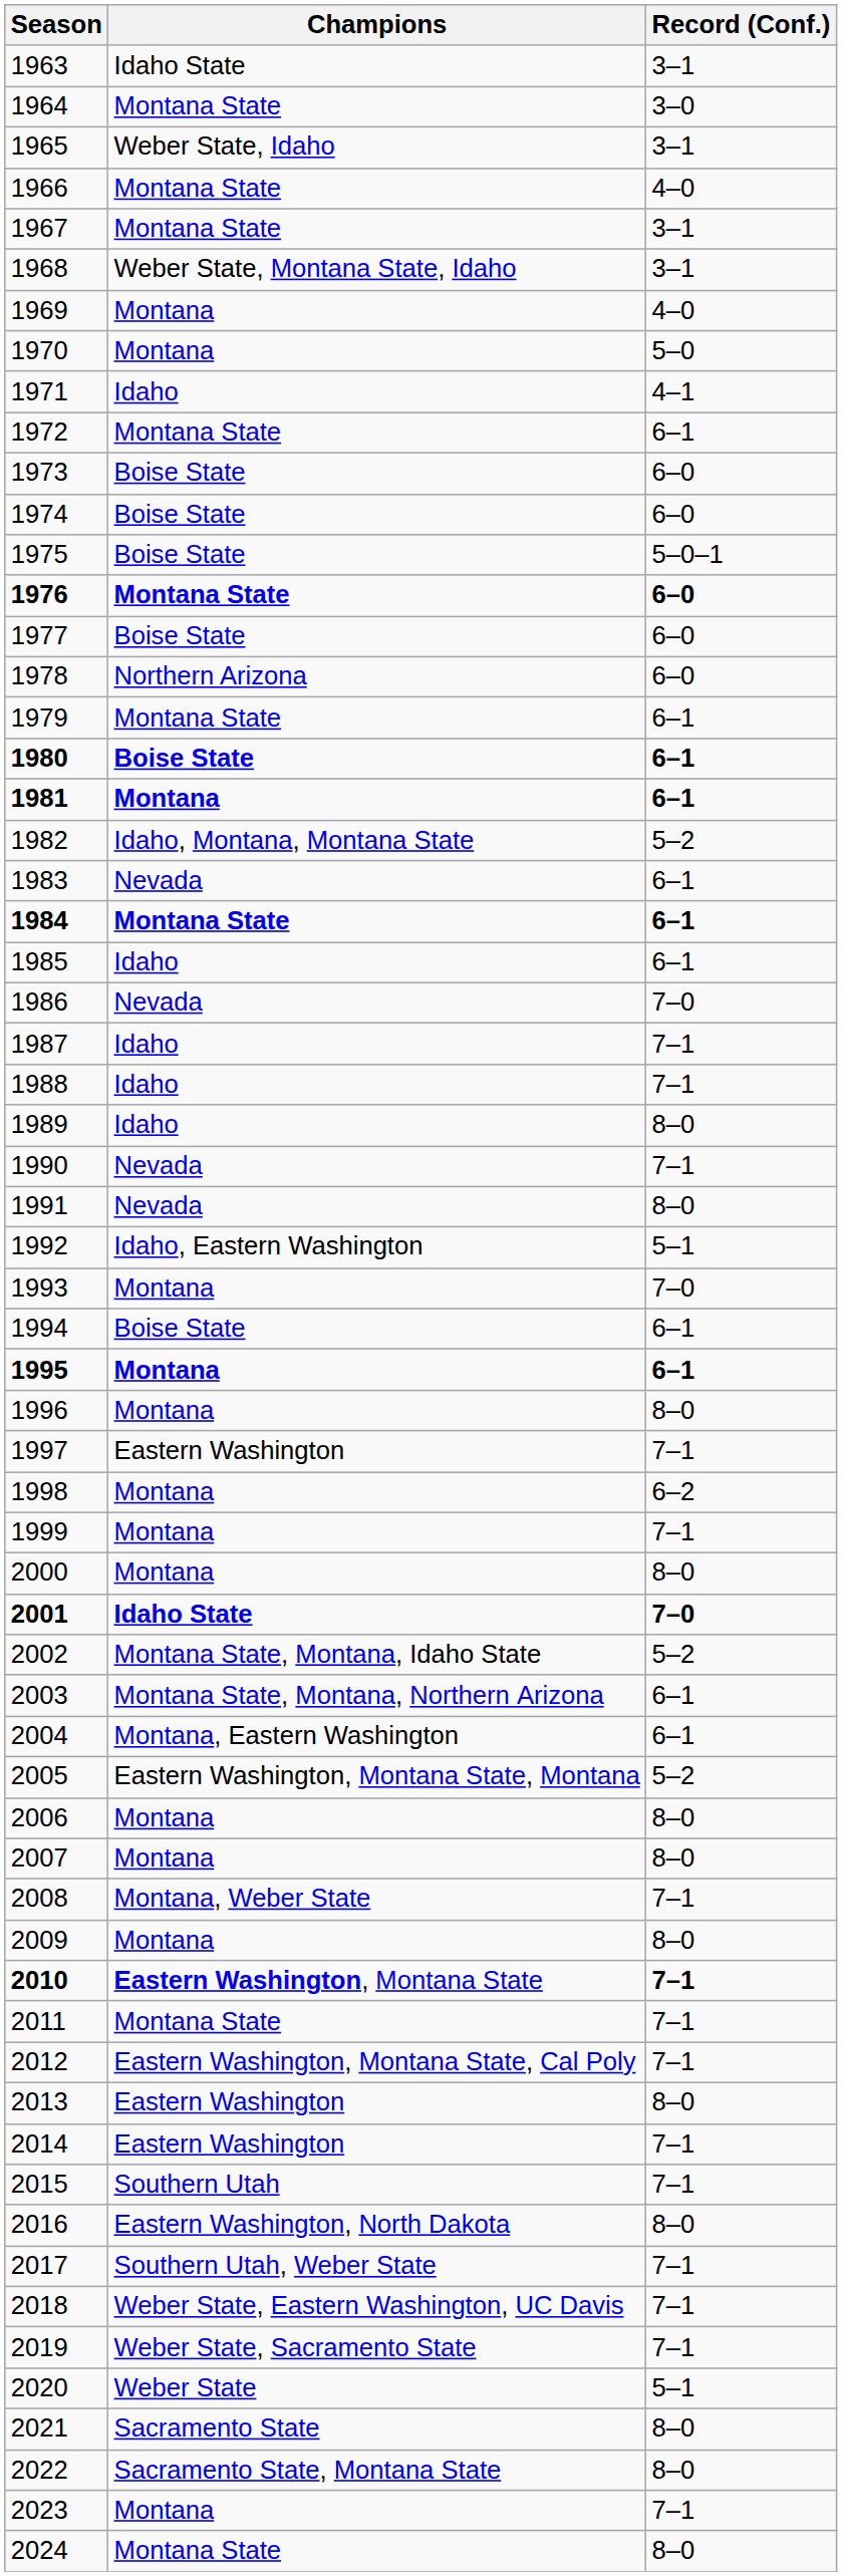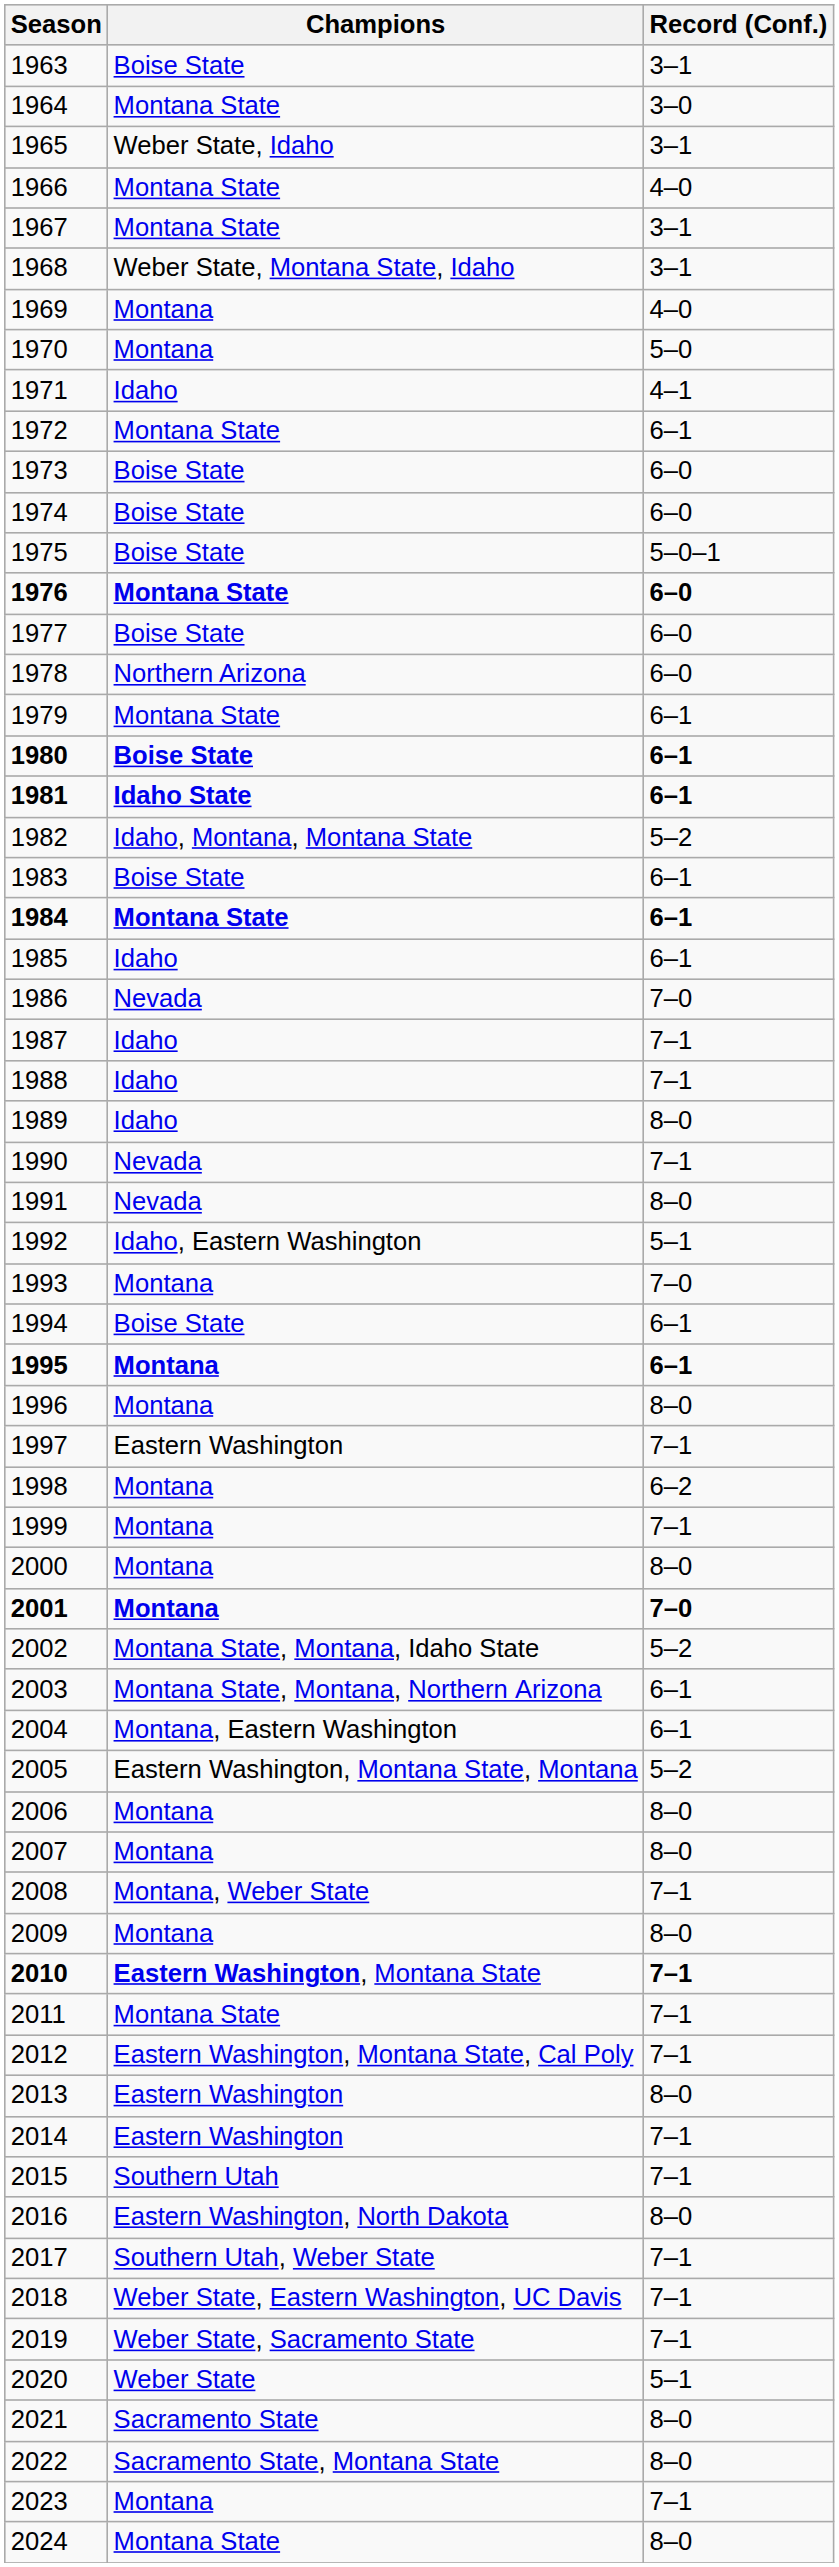 <table class="wikitable">
 <tr>
 <th>Season</th>
 <th>Champions</th>
 <th>Record (Conf.)</th>
 </tr>
 <tr>
 <td>1963</td>
-<td>Idaho State</td>
+<td><a href='#'>Boise State</a></td>
 <td>3–1</td>
 </tr>
 <tr>
 <td>1964</td>
 <td><a href='#'>Montana State</a></td>
 <td>3–0</td>
 </tr>
 <tr>
 <td>1965</td>
 <td>Weber State, <a href='#'>Idaho</a></td>
 <td>3–1</td>
 </tr>
 <tr>
 <td>1966</td>
 <td><a href='#'>Montana State</a></td>
 <td>4–0</td>
 </tr>
 <tr>
 <td>1967</td>
 <td><a href='#'>Montana State</a></td>
 <td>3–1</td>
 </tr>
 <tr>
 <td>1968</td>
 <td>Weber State, <a href='#'>Montana State</a>, <a href='#'>Idaho</a></td>
 <td>3–1</td>
 </tr>
 <tr>
 <td>1969</td>
 <td><a href='#'>Montana</a></td>
 <td>4–0</td>
 </tr>
 <tr>
 <td>1970</td>
 <td><a href='#'>Montana</a></td>
 <td>5–0</td>
 </tr>
 <tr>
 <td>1971</td>
 <td><a href='#'>Idaho</a></td>
 <td>4–1</td>
 </tr>
 <tr>
 <td>1972</td>
 <td><a href='#'>Montana State</a></td>
 <td>6–1</td>
 </tr>
 <tr>
 <td>1973</td>
 <td><a href='#'>Boise State</a></td>
 <td>6–0</td>
 </tr>
 <tr>
 <td>1974</td>
 <td><a href='#'>Boise State</a></td>
 <td>6–0</td>
 </tr>
 <tr>
 <td>1975</td>
 <td><a href='#'>Boise State</a></td>
 <td>5–0–1</td>
 </tr>
 <tr>
 <td><strong>1976</strong></td>
 <td><a href='#'><strong>Montana State</strong></a></td>
 <td><strong>6–0</strong></td>
 </tr>
 <tr>
 <td>1977</td>
 <td><a href='#'>Boise State</a></td>
 <td>6–0</td>
 </tr>
 <tr>
 <td>1978</td>
 <td><a href='#'>Northern Arizona</a></td>
 <td>6–0</td>
 </tr>
 <tr>
 <td>1979</td>
 <td><a href='#'>Montana State</a></td>
 <td>6–1</td>
 </tr>
 <tr>
 <td><strong>1980</strong></td>
 <td><a href='#'><strong>Boise State</strong></a></td>
 <td><strong>6–1</strong></td>
 </tr>
 <tr>
 <td><strong>1981</strong></td>
-<td><a href='#'><strong>Montana</strong></a></td>
+<td><a href='#'><strong>Idaho State</strong></a></td>
 <td><strong>6–1</strong></td>
 </tr>
 <tr>
 <td>1982</td>
 <td><a href='#'>Idaho</a>, <a href='#'>Montana</a>, <a href='#'>Montana State</a></td>
 <td>5–2</td>
 </tr>
 <tr>
 <td>1983</td>
-<td><a href='#'>Nevada</a></td>
+<td><a href='#'>Boise State</a></td>
 <td>6–1</td>
 </tr>
 <tr>
 <td><strong>1984</strong></td>
 <td><a href='#'><strong>Montana State</strong></a></td>
 <td><strong>6–1</strong></td>
 </tr>
 <tr>
 <td>1985</td>
 <td><a href='#'>Idaho</a></td>
 <td>6–1</td>
 </tr>
 <tr>
 <td>1986</td>
 <td><a href='#'>Nevada</a></td>
 <td>7–0</td>
 </tr>
 <tr>
 <td>1987</td>
 <td><a href='#'>Idaho</a></td>
 <td>7–1</td>
 </tr>
 <tr>
 <td>1988</td>
 <td><a href='#'>Idaho</a></td>
 <td>7–1</td>
 </tr>
 <tr>
 <td>1989</td>
 <td><a href='#'>Idaho</a></td>
 <td>8–0</td>
 </tr>
 <tr>
 <td>1990</td>
 <td><a href='#'>Nevada</a></td>
 <td>7–1</td>
 </tr>
 <tr>
 <td>1991</td>
 <td><a href='#'>Nevada</a></td>
 <td>8–0</td>
 </tr>
 <tr>
 <td>1992</td>
 <td><a href='#'>Idaho</a>, Eastern Washington</td>
 <td>5–1</td>
 </tr>
 <tr>
 <td>1993</td>
 <td><a href='#'>Montana</a></td>
 <td>7–0</td>
 </tr>
 <tr>
 <td>1994</td>
 <td><a href='#'>Boise State</a></td>
 <td>6–1</td>
 </tr>
 <tr>
 <td><strong>1995</strong></td>
 <td><a href='#'><strong>Montana</strong></a></td>
 <td><strong>6–1</strong></td>
 </tr>
 <tr>
 <td>1996</td>
 <td><a href='#'>Montana</a></td>
 <td>8–0</td>
 </tr>
 <tr>
 <td>1997</td>
 <td>Eastern Washington</td>
 <td>7–1</td>
 </tr>
 <tr>
 <td>1998</td>
 <td><a href='#'>Montana</a></td>
 <td>6–2</td>
 </tr>
 <tr>
 <td>1999</td>
 <td><a href='#'>Montana</a></td>
 <td>7–1</td>
 </tr>
 <tr>
 <td>2000</td>
 <td><a href='#'>Montana</a></td>
 <td>8–0</td>
 </tr>
 <tr>
 <td><strong>2001</strong></td>
-<td><a href='#'><strong>Idaho State</strong></a></td>
+<td><a href='#'><strong>Montana</strong></a></td>
 <td><strong>7–0</strong></td>
 </tr>
 <tr>
 <td>2002</td>
 <td><a href='#'>Montana State</a>, <a href='#'>Montana</a>, Idaho State</td>
 <td>5–2</td>
 </tr>
 <tr>
 <td>2003</td>
 <td><a href='#'>Montana State</a>, <a href='#'>Montana</a>, <a href='#'>Northern Arizona</a></td>
 <td>6–1</td>
 </tr>
 <tr>
 <td>2004</td>
 <td><a href='#'>Montana</a>, Eastern Washington</td>
 <td>6–1</td>
 </tr>
 <tr>
 <td>2005</td>
 <td>Eastern Washington, <a href='#'>Montana State</a>, <a href='#'>Montana</a></td>
 <td>5–2</td>
 </tr>
 <tr>
 <td>2006</td>
 <td><a href='#'>Montana</a></td>
 <td>8–0</td>
 </tr>
 <tr>
 <td>2007</td>
 <td><a href='#'>Montana</a></td>
 <td>8–0</td>
 </tr>
 <tr>
 <td>2008</td>
 <td><a href='#'>Montana</a>, <a href='#'>Weber State</a></td>
 <td>7–1</td>
 </tr>
 <tr>
 <td>2009</td>
 <td><a href='#'>Montana</a></td>
 <td>8–0</td>
 </tr>
 <tr>
 <td><strong>2010</strong></td>
 <td><a href='#'><strong>Eastern Washington</strong></a>, <a href='#'>Montana State</a></td>
 <td><strong>7–1</strong></td>
 </tr>
 <tr>
 <td>2011</td>
 <td><a href='#'>Montana State</a></td>
 <td>7–1</td>
 </tr>
 <tr>
 <td>2012</td>
 <td><a href='#'>Eastern Washington</a>, <a href='#'>Montana State</a>, <a href='#'>Cal Poly</a></td>
 <td>7–1</td>
 </tr>
 <tr>
 <td>2013</td>
 <td><a href='#'>Eastern Washington</a></td>
 <td>8–0</td>
 </tr>
 <tr>
 <td>2014</td>
 <td><a href='#'>Eastern Washington</a></td>
 <td>7–1</td>
 </tr>
 <tr>
 <td>2015</td>
 <td><a href='#'>Southern Utah</a></td>
 <td>7–1</td>
 </tr>
 <tr>
 <td>2016</td>
 <td><a href='#'>Eastern Washington</a>, <a href='#'>North Dakota</a></td>
 <td>8–0</td>
 </tr>
 <tr>
 <td>2017</td>
 <td><a href='#'>Southern Utah</a>, <a href='#'>Weber State</a></td>
 <td>7–1</td>
 </tr>
 <tr>
 <td>2018</td>
 <td><a href='#'>Weber State</a>, <a href='#'>Eastern Washington</a>, <a href='#'>UC Davis</a></td>
 <td>7–1</td>
 </tr>
 <tr>
 <td>2019</td>
 <td><a href='#'>Weber State</a>, <a href='#'>Sacramento State</a></td>
 <td>7–1</td>
 </tr>
 <tr>
 <td>2020</td>
 <td><a href='#'>Weber State</a></td>
 <td>5–1</td>
 </tr>
 <tr>
 <td>2021</td>
 <td><a href='#'>Sacramento State</a></td>
 <td>8–0</td>
 </tr>
 <tr>
 <td>2022</td>
 <td><a href='#'>Sacramento State</a>, <a href='#'>Montana State</a></td>
 <td>8–0</td>
 </tr>
 <tr>
 <td>2023</td>
 <td><a href='#'>Montana</a></td>
 <td>7–1</td>
 </tr>
 <tr>
 <td>2024</td>
 <td><a href='#'>Montana State</a></td>
 <td>8–0</td>
 </tr>
 <tr>
 </tr>
 </table>
